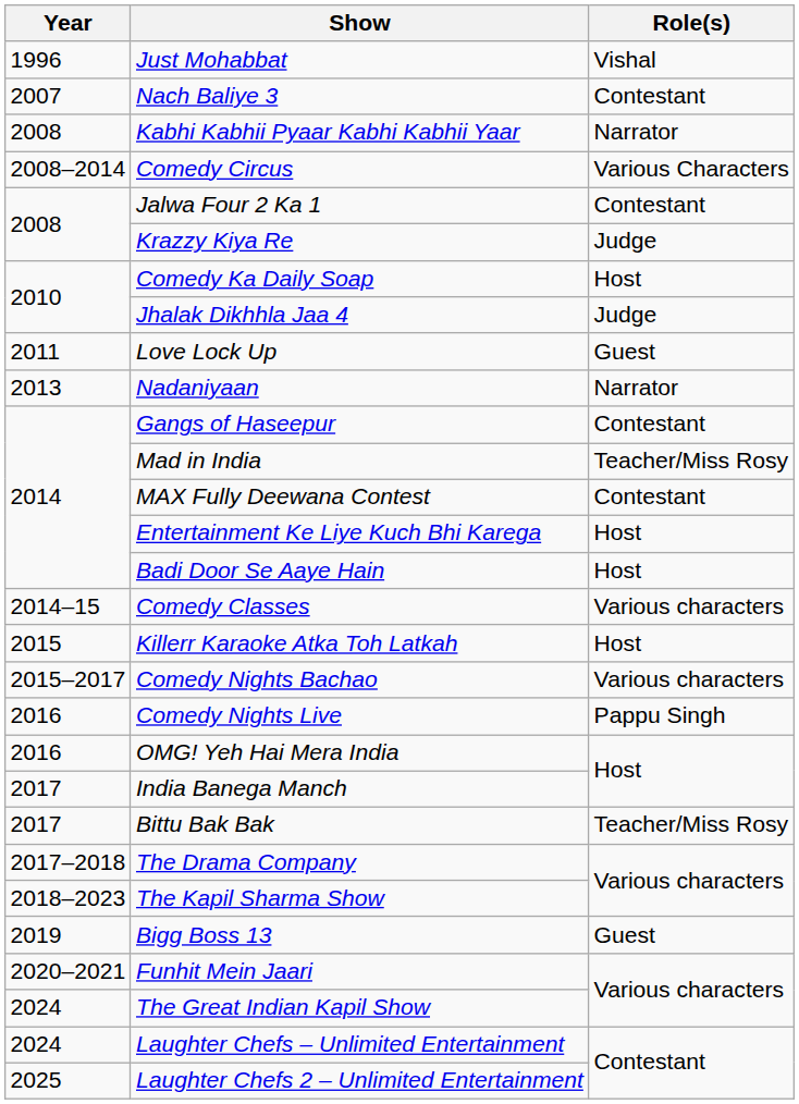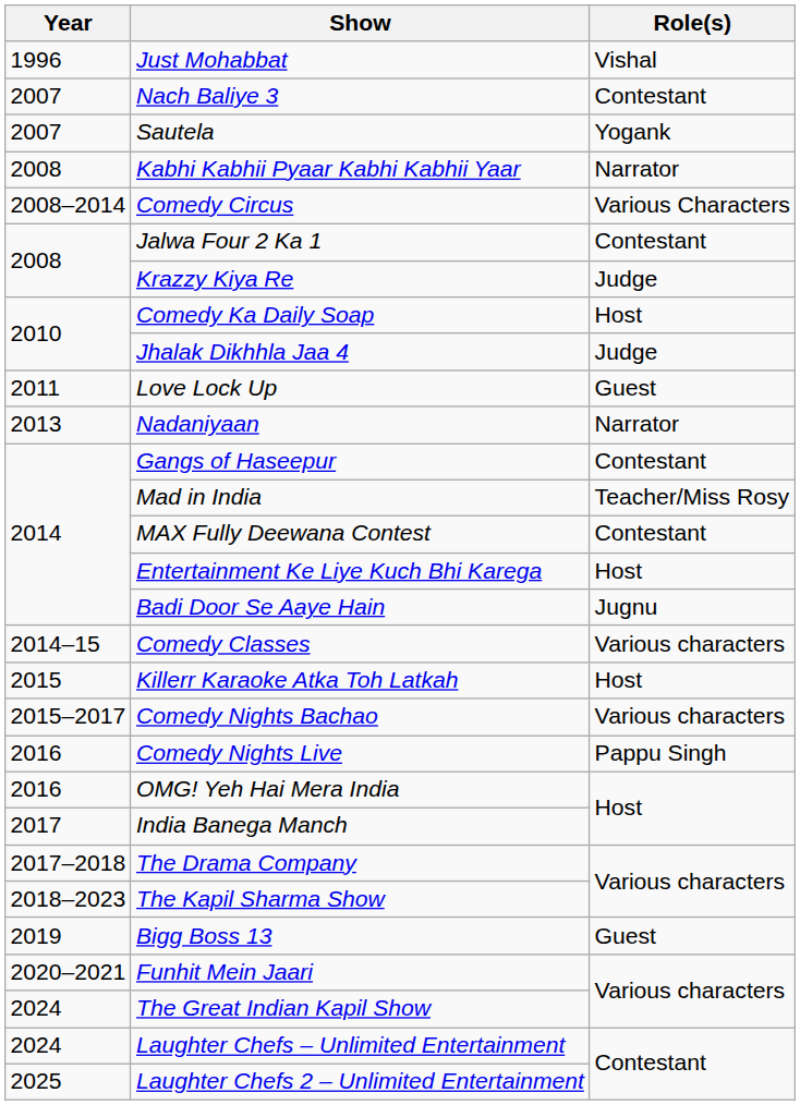 <table class="wikitable sortable">
 <tr>
 <th>Year</th>
 <th>Show</th>
 <th>Role(s)</th>
 </tr>
 <tr>
 <td>1996</td>
 <td><em><a href='#'>Just Mohabbat</a></em></td>
 <td>Vishal</td>
 </tr>
 <tr>
 <td>2007</td>
 <td><em><a href='#'>Nach Baliye 3</a></em></td>
 <td>Contestant</td>
+</tr>
+<tr>
+<td>2007</td>
+<td><em>Sautela</em></td>
+<td>Yogank</td>
 </tr>
 <tr>
 <td>2008</td>
 <td><em><a href='#'>Kabhi Kabhii Pyaar Kabhi Kabhii Yaar</a></em></td>
 <td>Narrator</td>
 </tr>
 <tr>
 <td>2008–2014</td>
 <td><em><a href='#'>Comedy Circus</a></em></td>
 <td>Various Characters</td>
 </tr>
 <tr>
 <td rowspan="2">2008</td>
 <td><em>Jalwa Four 2 Ka 1</em></td>
 <td>Contestant</td>
 </tr>
 <tr>
 <td><em><a href='#'>Krazzy Kiya Re</a></em></td>
 <td>Judge</td>
 </tr>
 <tr>
 <td rowspan="2">2010</td>
 <td><em><a href='#'>Comedy Ka Daily Soap</a></em></td>
 <td>Host</td>
 </tr>
 <tr>
 <td><em><a href='#'>Jhalak Dikhhla Jaa 4</a></em></td>
 <td>Judge</td>
 </tr>
 <tr>
 <td>2011</td>
 <td><em>Love Lock Up</em></td>
 <td>Guest</td>
 </tr>
 <tr>
 <td>2013</td>
 <td><em><a href='#'>Nadaniyaan</a></em></td>
 <td>Narrator</td>
 </tr>
 <tr>
 <td rowspan="5">2014</td>
 <td><em><a href='#'>Gangs of Haseepur</a></em></td>
 <td>Contestant</td>
 </tr>
 <tr>
 <td><em>Mad in India</em></td>
 <td>Teacher/Miss Rosy</td>
 </tr>
 <tr>
 <td><em>MAX Fully Deewana Contest</em></td>
 <td>Contestant</td>
 </tr>
 <tr>
 <td><em><a href='#'>Entertainment Ke Liye Kuch Bhi Karega</a></em></td>
 <td>Host</td>
 </tr>
 <tr>
 <td><em><a href='#'>Badi Door Se Aaye Hain</a></em></td>
-<td>Host</td>
+<td>Jugnu</td>
 </tr>
 <tr>
 <td>2014–15</td>
 <td><em><a href='#'>Comedy Classes</a></em></td>
 <td>Various characters</td>
 </tr>
 <tr>
 <td>2015</td>
 <td><em><a href='#'>Killerr Karaoke Atka Toh Latkah</a></em></td>
 <td>Host</td>
 </tr>
 <tr>
 <td>2015–2017</td>
 <td><em><a href='#'>Comedy Nights Bachao</a></em></td>
 <td>Various characters</td>
 </tr>
 <tr>
 <td>2016</td>
 <td><em><a href='#'>Comedy Nights Live</a></em></td>
 <td>Pappu Singh</td>
 </tr>
 <tr>
 <td>2016</td>
 <td><em>OMG! Yeh Hai Mera India</em></td>
 <td rowspan="2">Host</td>
 </tr>
 <tr>
 <td>2017</td>
 <td><em>India Banega Manch</em></td>
-</tr>
-<tr>
-<td>2017</td>
-<td><em>Bittu Bak Bak</em></td>
-<td>Teacher/Miss Rosy</td>
 </tr>
 <tr>
 <td>2017–2018</td>
 <td><em><a href='#'>The Drama Company</a></em></td>
 <td rowspan="2">Various characters</td>
 </tr>
 <tr>
 <td>2018–2023</td>
 <td><em><a href='#'>The Kapil Sharma Show</a></em></td>
 </tr>
 <tr>
 <td>2019</td>
 <td><em><a href='#'>Bigg Boss 13</a></em></td>
 <td>Guest</td>
 </tr>
 <tr>
 <td>2020–2021</td>
 <td><em><a href='#'>Funhit Mein Jaari</a></em></td>
 <td rowspan="2">Various characters</td>
 </tr>
 <tr>
 <td>2024</td>
 <td><em><a href='#'>The Great Indian Kapil Show</a></em></td>
 </tr>
 <tr>
 <td>2024</td>
 <td><em><a href='#'>Laughter Chefs – Unlimited Entertainment</a></em></td>
 <td rowspan="2">Contestant</td>
 </tr>
 <tr>
 <td>2025</td>
 <td><a href='#'><em>Laughter Chefs 2 – Unlimited Entertainment</em></a></td>
 </tr>
 </table>
